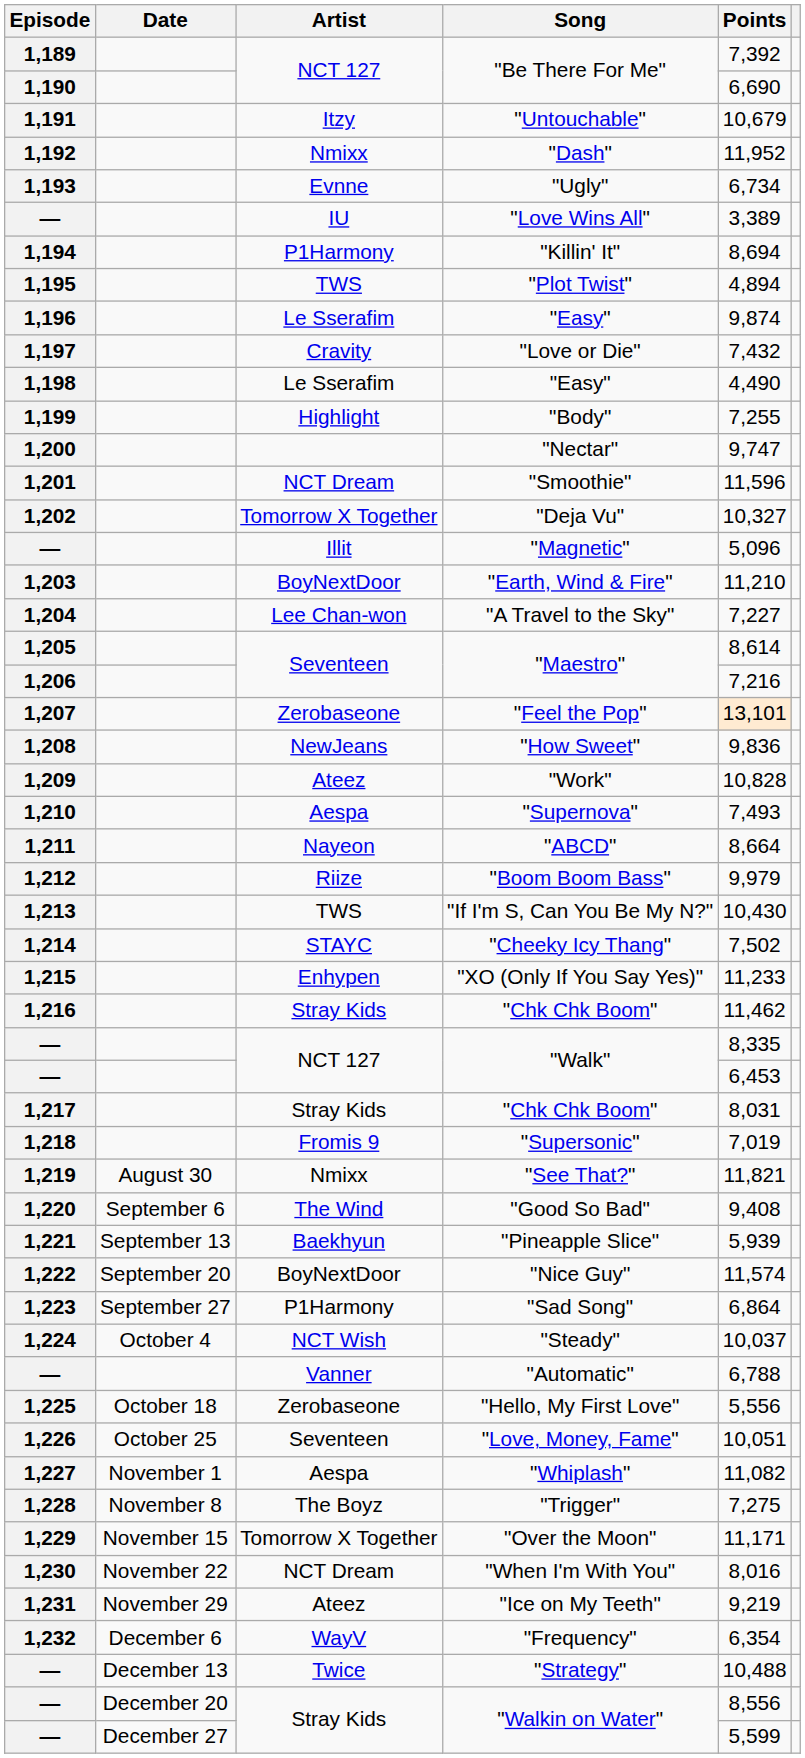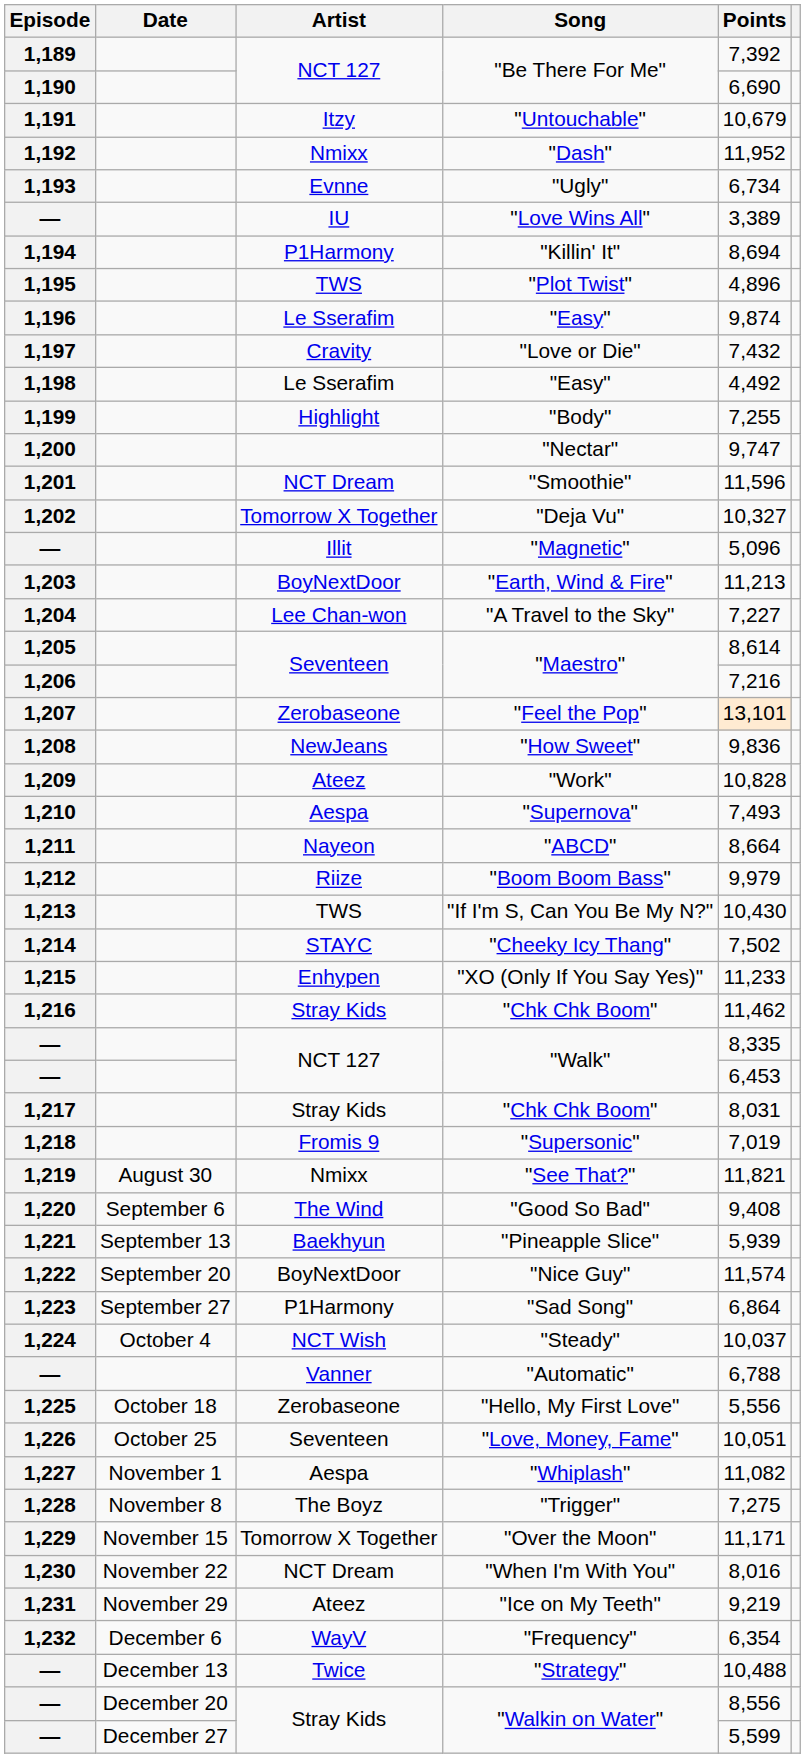 <table class="wikitable plainrowheaders sortable" style="text-align:center">
 <tr>
 <th scope="col">Episode</th>
 <th scope="col">Date</th>
 <th scope="col">Artist</th>
 <th scope="col">Song</th>
 <th scope="col">Points</th>
 <th class=unsortable scope="col"></th>
 </tr>
 <tr>
 <th scope="row">1,189</th>
 <td></td>
 <td rowspan="2"><a href='#'>NCT 127</a></td>
 <td rowspan="2">"Be There For Me"</td>
 <td>7,392</td>
 <td></td>
 </tr>
 <tr>
 <th scope="row">1,190</th>
 <td></td>
 <td>6,690</td>
 <td></td>
 </tr>
 <tr>
 <th scope="row">1,191</th>
 <td></td>
 <td><a href='#'>Itzy</a></td>
 <td>"<a href='#'>Untouchable</a>"</td>
 <td>10,679</td>
 <td></td>
 </tr>
 <tr>
 <th scope="row">1,192</th>
 <td></td>
 <td><a href='#'>Nmixx</a></td>
 <td>"<a href='#'>Dash</a>"</td>
 <td>11,952</td>
 <td></td>
 </tr>
 <tr>
 <th scope="row">1,193</th>
 <td></td>
 <td><a href='#'>Evnne</a></td>
 <td>"Ugly"</td>
 <td>6,734</td>
 <td></td>
 </tr>
 <tr>
 <th scope="row">—</th>
 <td></td>
 <td><a href='#'>IU</a></td>
 <td>"<a href='#'>Love Wins All</a>"</td>
 <td>3,389</td>
 <td></td>
 </tr>
 <tr>
 <th scope="row">1,194</th>
 <td></td>
 <td><a href='#'>P1Harmony</a></td>
 <td>"Killin' It"</td>
 <td>8,694</td>
 <td></td>
 </tr>
 <tr>
 <th scope="row">1,195</th>
 <td></td>
 <td><a href='#'>TWS</a></td>
 <td>"<a href='#'>Plot Twist</a>"</td>
-<td>4,894</td>
+<td>4,896</td>
 <td></td>
 </tr>
 <tr>
 <th scope="row">1,196</th>
 <td></td>
 <td><a href='#'>Le Sserafim</a></td>
 <td>"<a href='#'>Easy</a>"</td>
 <td>9,874</td>
 <td></td>
 </tr>
 <tr>
 <th scope="row">1,197</th>
 <td></td>
 <td><a href='#'>Cravity</a></td>
 <td>"Love or Die"</td>
 <td>7,432</td>
 <td></td>
 </tr>
 <tr>
 <th scope="row">1,198</th>
 <td></td>
 <td>Le Sserafim</td>
 <td>"Easy"</td>
-<td>4,490</td>
+<td>4,492</td>
 <td></td>
 </tr>
 <tr>
 <th scope="row">1,199</th>
 <td></td>
 <td><a href='#'>Highlight</a></td>
 <td>"Body"</td>
 <td>7,255</td>
 <td></td>
 </tr>
 <tr>
 <th scope="row">1,200</th>
 <td></td>
 <td></td>
 <td>"Nectar"</td>
 <td>9,747</td>
 <td></td>
 </tr>
 <tr>
 <th scope="row">1,201</th>
 <td></td>
 <td><a href='#'>NCT Dream</a></td>
 <td>"Smoothie"</td>
 <td>11,596</td>
 <td></td>
 </tr>
 <tr>
 <th scope="row">1,202</th>
 <td></td>
 <td><a href='#'>Tomorrow X Together</a></td>
 <td>"Deja Vu"</td>
 <td>10,327</td>
 <td></td>
 </tr>
 <tr>
 <th scope="row">—</th>
 <td></td>
 <td><a href='#'>Illit</a></td>
 <td>"<a href='#'>Magnetic</a>"</td>
 <td>5,096</td>
 <td></td>
 </tr>
 <tr>
 <th scope="row">1,203</th>
 <td></td>
 <td><a href='#'>BoyNextDoor</a></td>
 <td>"<a href='#'>Earth, Wind & Fire</a>"</td>
-<td>11,210</td>
+<td>11,213</td>
 <td></td>
 </tr>
 <tr>
 <th scope="row">1,204</th>
 <td></td>
 <td><a href='#'>Lee Chan-won</a></td>
 <td>"A Travel to the Sky"</td>
 <td>7,227</td>
 <td></td>
 </tr>
 <tr>
 <th scope="row">1,205</th>
 <td></td>
 <td rowspan="2"><a href='#'>Seventeen</a></td>
 <td rowspan="2">"<a href='#'>Maestro</a>"</td>
 <td>8,614</td>
 <td></td>
 </tr>
 <tr>
 <th scope="row">1,206</th>
 <td></td>
 <td>7,216</td>
 <td></td>
 </tr>
 <tr>
 <th scope="row">1,207</th>
 <td></td>
 <td><a href='#'>Zerobaseone</a></td>
 <td>"<a href='#'>Feel the Pop</a>"</td>
 <td style="background:#ffebd2">13,101 </td>
 <td></td>
 </tr>
 <tr>
 <th scope="row">1,208</th>
 <td></td>
 <td><a href='#'>NewJeans</a></td>
 <td>"<a href='#'>How Sweet</a>"</td>
 <td>9,836</td>
 <td></td>
 </tr>
 <tr>
 <th scope="row">1,209</th>
 <td></td>
 <td><a href='#'>Ateez</a></td>
 <td>"Work"</td>
 <td>10,828</td>
 <td></td>
 </tr>
 <tr>
 <th scope="row">1,210</th>
 <td></td>
 <td><a href='#'>Aespa</a></td>
 <td>"<a href='#'>Supernova</a>"</td>
 <td>7,493</td>
 <td></td>
 </tr>
 <tr>
 <th scope="row">1,211</th>
 <td></td>
 <td><a href='#'>Nayeon</a></td>
 <td>"<a href='#'>ABCD</a>"</td>
 <td>8,664</td>
 <td></td>
 </tr>
 <tr>
 <th scope="row">1,212</th>
 <td></td>
 <td><a href='#'>Riize</a></td>
 <td>"<a href='#'>Boom Boom Bass</a>"</td>
 <td>9,979</td>
 <td></td>
 </tr>
 <tr>
 <th scope="row">1,213</th>
 <td></td>
 <td>TWS</td>
 <td>"If I'm S, Can You Be My N?"</td>
 <td>10,430</td>
 <td></td>
 </tr>
 <tr>
 <th scope="row">1,214</th>
 <td></td>
 <td><a href='#'>STAYC</a></td>
 <td>"<a href='#'>Cheeky Icy Thang</a>"</td>
 <td>7,502</td>
 <td></td>
 </tr>
 <tr>
 <th scope="row">1,215</th>
 <td></td>
 <td><a href='#'>Enhypen</a></td>
 <td>"XO (Only If You Say Yes)"</td>
 <td>11,233</td>
 <td></td>
 </tr>
 <tr>
 <th scope="row">1,216</th>
 <td></td>
 <td><a href='#'>Stray Kids</a></td>
 <td>"<a href='#'>Chk Chk Boom</a>"</td>
 <td>11,462</td>
 <td></td>
 </tr>
 <tr>
 <th scope="row">—</th>
 <td></td>
 <td rowspan="2">NCT 127</td>
 <td rowspan="2">"Walk"</td>
 <td>8,335</td>
 <td></td>
 </tr>
 <tr>
 <th scope="row">—</th>
 <td></td>
 <td>6,453</td>
 <td></td>
 </tr>
 <tr>
 <th scope="row">1,217</th>
 <td></td>
 <td>Stray Kids</td>
 <td>"<a href='#'>Chk Chk Boom</a>"</td>
 <td>8,031</td>
 <td></td>
 </tr>
 <tr>
 <th scope="row">1,218</th>
 <td></td>
 <td><a href='#'>Fromis 9</a></td>
 <td>"<a href='#'>Supersonic</a>"</td>
 <td>7,019</td>
 <td></td>
 </tr>
 <tr>
 <th scope="row">1,219</th>
 <td>August 30</td>
 <td>Nmixx</td>
 <td>"<a href='#'>See That?</a>"</td>
 <td>11,821</td>
 <td></td>
 </tr>
 <tr>
 <th scope="row">1,220</th>
 <td>September 6</td>
 <td><a href='#'>The Wind</a></td>
 <td>"Good So Bad"</td>
 <td>9,408</td>
 <td></td>
 </tr>
 <tr>
 <th scope="row">1,221</th>
 <td>September 13</td>
 <td><a href='#'>Baekhyun</a></td>
 <td>"Pineapple Slice"</td>
 <td>5,939</td>
 <td></td>
 </tr>
 <tr>
 <th scope="row">1,222</th>
 <td>September 20</td>
 <td>BoyNextDoor</td>
 <td>"Nice Guy"</td>
 <td>11,574</td>
 <td></td>
 </tr>
 <tr>
 <th scope="row">1,223</th>
 <td>September 27</td>
 <td>P1Harmony</td>
 <td>"Sad Song"</td>
 <td>6,864</td>
 <td></td>
 </tr>
 <tr>
 <th scope="row">1,224</th>
 <td>October 4</td>
 <td><a href='#'>NCT Wish</a></td>
 <td>"Steady"</td>
 <td>10,037</td>
 <td></td>
 </tr>
 <tr>
 <th scope="row">—</th>
 <td></td>
 <td><a href='#'>Vanner</a></td>
 <td>"Automatic"</td>
 <td>6,788</td>
 <td></td>
 </tr>
 <tr>
 <th scope="row">1,225</th>
 <td>October 18</td>
 <td>Zerobaseone</td>
 <td>"Hello, My First Love"</td>
 <td>5,556</td>
 <td></td>
 </tr>
 <tr>
 <th scope="row">1,226</th>
 <td>October 25</td>
 <td>Seventeen</td>
 <td>"<a href='#'>Love, Money, Fame</a>"</td>
 <td>10,051</td>
 <td></td>
 </tr>
 <tr>
 <th scope="row">1,227</th>
 <td>November 1</td>
 <td>Aespa</td>
 <td>"<a href='#'>Whiplash</a>"</td>
 <td>11,082</td>
 <td></td>
 </tr>
 <tr>
 <th scope="row">1,228</th>
 <td>November 8</td>
 <td>The Boyz</td>
 <td>"Trigger"</td>
 <td>7,275</td>
 <td></td>
 </tr>
 <tr>
 <th scope="row">1,229</th>
 <td>November 15</td>
 <td>Tomorrow X Together</td>
 <td>"Over the Moon"</td>
 <td>11,171</td>
 <td></td>
 </tr>
 <tr>
 <th scope="row">1,230</th>
 <td>November 22</td>
 <td>NCT Dream</td>
 <td>"When I'm With You"</td>
 <td>8,016</td>
 <td></td>
 </tr>
 <tr>
 <th scope="row">1,231</th>
 <td>November 29</td>
 <td>Ateez</td>
 <td>"Ice on My Teeth"</td>
 <td>9,219</td>
 <td></td>
 </tr>
 <tr>
 <th scope="row">1,232</th>
 <td>December 6</td>
 <td><a href='#'>WayV</a></td>
 <td>"Frequency"</td>
 <td>6,354</td>
 <td></td>
 </tr>
 <tr>
 <th scope="row">—</th>
 <td>December 13</td>
 <td><a href='#'>Twice</a></td>
 <td>"<a href='#'>Strategy</a>"</td>
 <td>10,488</td>
 <td></td>
 </tr>
 <tr>
 <th scope="row">—</th>
 <td>December 20</td>
 <td rowspan="2">Stray Kids</td>
 <td rowspan="2">"<a href='#'>Walkin on Water</a>"</td>
 <td>8,556</td>
 <td></td>
 </tr>
 <tr>
 <th scope="row">—</th>
 <td>December 27</td>
 <td>5,599</td>
 <td></td>
 </tr>
 </table>
